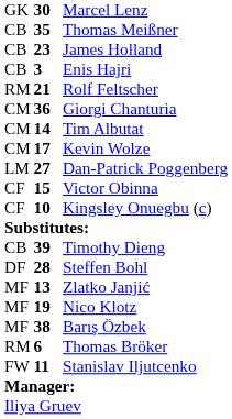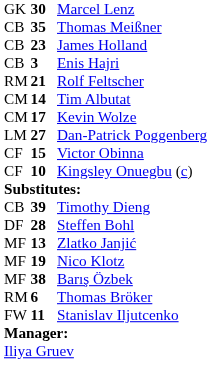 <table style="font-size:90%" cellspacing="0" cellpadding="0">
 <tr>
 <th width=25></th>
 <th width=25></th>
 </tr>
 <tr>
 <td>GK</td>
 <td><strong>30</strong></td>
 <td> <a href='#'>Marcel Lenz</a></td>
 </tr>
 <tr>
 <td>CB</td>
 <td><strong>35</strong></td>
 <td> <a href='#'>Thomas Meißner</a></td>
 </tr>
 <tr>
 <td>CB</td>
 <td><strong>23</strong></td>
 <td> <a href='#'>James Holland</a></td>
 </tr>
 <tr>
 <td>CB</td>
 <td><strong>3</strong></td>
 <td> <a href='#'>Enis Hajri</a></td>
 </tr>
 <tr>
 <td>RM</td>
 <td><strong>21</strong></td>
 <td> <a href='#'>Rolf Feltscher</a></td>
-</tr>
-<tr>
-<td>CM</td>
-<td><strong>36</strong></td>
-<td> <a href='#'>Giorgi Chanturia</a></td>
-<td></td>
-<td></td>
 </tr>
 <tr>
 <td>CM</td>
 <td><strong>14</strong></td>
 <td> <a href='#'>Tim Albutat</a></td>
 <td></td>
 <td></td>
 </tr>
 <tr>
 <td>CM</td>
 <td><strong>17</strong></td>
 <td> <a href='#'>Kevin Wolze</a></td>
 <td></td>
 <td></td>
 </tr>
 <tr>
 <td>LM</td>
 <td><strong>27</strong></td>
 <td> <a href='#'>Dan-Patrick Poggenberg</a></td>
 </tr>
 <tr>
 <td>CF</td>
 <td><strong>15</strong></td>
 <td> <a href='#'>Victor Obinna</a></td>
 <td></td>
 </tr>
 <tr>
 <td>CF</td>
 <td><strong>10</strong></td>
 <td> <a href='#'>Kingsley Onuegbu</a> (<a href='#'>c</a>)</td>
 </tr>
 <tr>
 <td colspan="4"><strong>Substitutes:</strong></td>
 </tr>
 <tr>
 <td>CB</td>
 <td><strong>39</strong></td>
 <td> <a href='#'>Timothy Dieng</a></td>
 </tr>
 <tr>
 <td>DF</td>
 <td><strong>28</strong></td>
 <td> <a href='#'>Steffen Bohl</a></td>
 </tr>
 <tr>
 <td>MF</td>
 <td><strong>13</strong></td>
 <td> <a href='#'>Zlatko Janjić</a></td>
 </tr>
 <tr>
 <td>MF</td>
 <td><strong>19</strong></td>
 <td> <a href='#'>Nico Klotz</a></td>
 <td></td>
 <td></td>
 </tr>
 <tr>
 <td>MF</td>
 <td><strong>38</strong></td>
 <td> <a href='#'>Barış Özbek</a></td>
 </tr>
 <tr>
 <td>RM</td>
 <td><strong>6</strong></td>
 <td> <a href='#'>Thomas Bröker</a></td>
 <td></td>
 <td></td>
 </tr>
 <tr>
 <td>FW</td>
 <td><strong>11</strong></td>
 <td> <a href='#'>Stanislav Iljutcenko</a></td>
 <td></td>
 <td></td>
 </tr>
 <tr>
 <td colspan="4"><strong>Manager:</strong></td>
 </tr>
 <tr>
 <td colspan="4"> <a href='#'>Iliya Gruev</a></td>
 </tr>
 </table>
